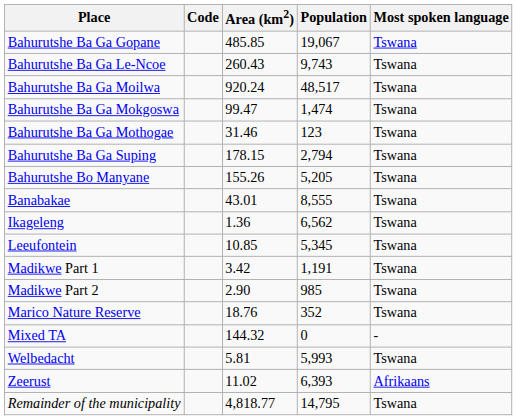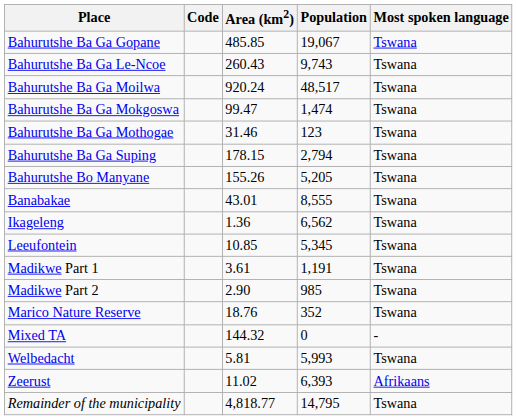 <table class="wikitable sortable">
 <tr>
 <th>Place</th>
 <th>Code</th>
 <th>Area (km<sup>2</sup>)</th>
 <th>Population</th>
 <th>Most spoken language</th>
 </tr>
 <tr>
 <td><a href='#'>Bahurutshe Ba Ga Gopane</a></td>
 <td></td>
 <td>485.85</td>
 <td>19,067</td>
 <td><a href='#'>Tswana</a></td>
 </tr>
 <tr>
 <td><a href='#'>Bahurutshe Ba Ga Le-Ncoe</a></td>
 <td></td>
 <td>260.43</td>
 <td>9,743</td>
 <td>Tswana</td>
 </tr>
 <tr>
 <td><a href='#'>Bahurutshe Ba Ga Moilwa</a></td>
 <td></td>
 <td>920.24</td>
 <td>48,517</td>
 <td>Tswana</td>
 </tr>
 <tr>
 <td><a href='#'>Bahurutshe Ba Ga Mokgoswa</a></td>
 <td></td>
 <td>99.47</td>
 <td>1,474</td>
 <td>Tswana</td>
 </tr>
 <tr>
 <td><a href='#'>Bahurutshe Ba Ga Mothogae</a></td>
 <td></td>
 <td>31.46</td>
 <td>123</td>
 <td>Tswana</td>
 </tr>
 <tr>
 <td><a href='#'>Bahurutshe Ba Ga Suping</a></td>
 <td></td>
 <td>178.15</td>
 <td>2,794</td>
 <td>Tswana</td>
 </tr>
 <tr>
 <td><a href='#'>Bahurutshe Bo Manyane</a></td>
 <td></td>
 <td>155.26</td>
 <td>5,205</td>
 <td>Tswana</td>
 </tr>
 <tr>
 <td><a href='#'>Banabakae</a></td>
 <td></td>
 <td>43.01</td>
 <td>8,555</td>
 <td>Tswana</td>
 </tr>
 <tr>
 <td><a href='#'>Ikageleng</a></td>
 <td></td>
 <td>1.36</td>
 <td>6,562</td>
 <td>Tswana</td>
 </tr>
 <tr>
 <td><a href='#'>Leeufontein</a></td>
 <td></td>
 <td>10.85</td>
 <td>5,345</td>
 <td>Tswana</td>
 </tr>
 <tr>
 <td><a href='#'>Madikwe</a> Part 1</td>
 <td></td>
-<td>3.42</td>
+<td>3.61</td>
 <td>1,191</td>
 <td>Tswana</td>
 </tr>
 <tr>
 <td><a href='#'>Madikwe</a> Part 2</td>
 <td></td>
 <td>2.90</td>
 <td>985</td>
 <td>Tswana</td>
 </tr>
 <tr>
 <td><a href='#'>Marico Nature Reserve</a></td>
 <td></td>
 <td>18.76</td>
 <td>352</td>
 <td>Tswana</td>
 </tr>
 <tr>
 <td><a href='#'>Mixed TA</a></td>
 <td></td>
 <td>144.32</td>
 <td>0</td>
 <td>-</td>
 </tr>
 <tr>
 <td><a href='#'>Welbedacht</a></td>
 <td></td>
 <td>5.81</td>
 <td>5,993</td>
 <td>Tswana</td>
 </tr>
 <tr>
 <td><a href='#'>Zeerust</a></td>
 <td></td>
 <td>11.02</td>
 <td>6,393</td>
 <td><a href='#'>Afrikaans</a></td>
 </tr>
 <tr>
 <td><em>Remainder of the municipality</em></td>
 <td></td>
 <td>4,818.77</td>
 <td>14,795</td>
 <td>Tswana</td>
 </tr>
 </table>
